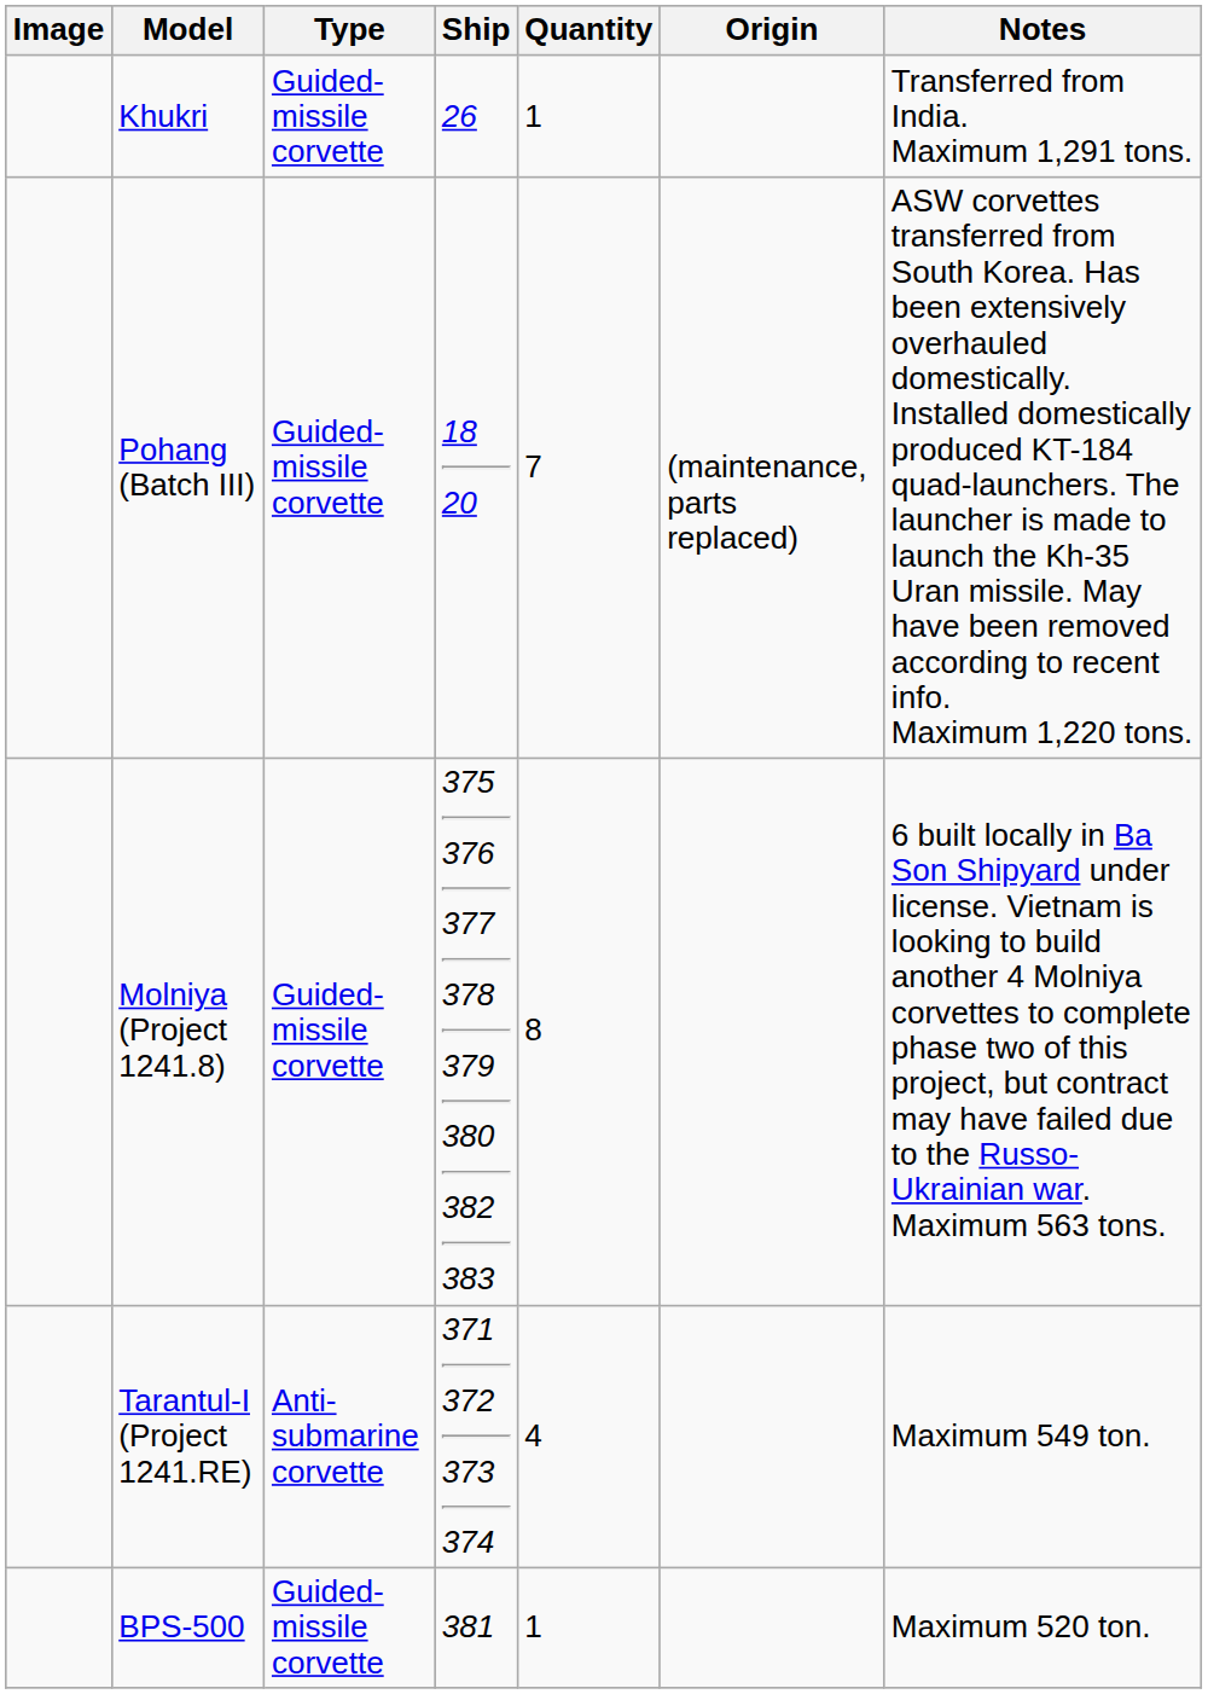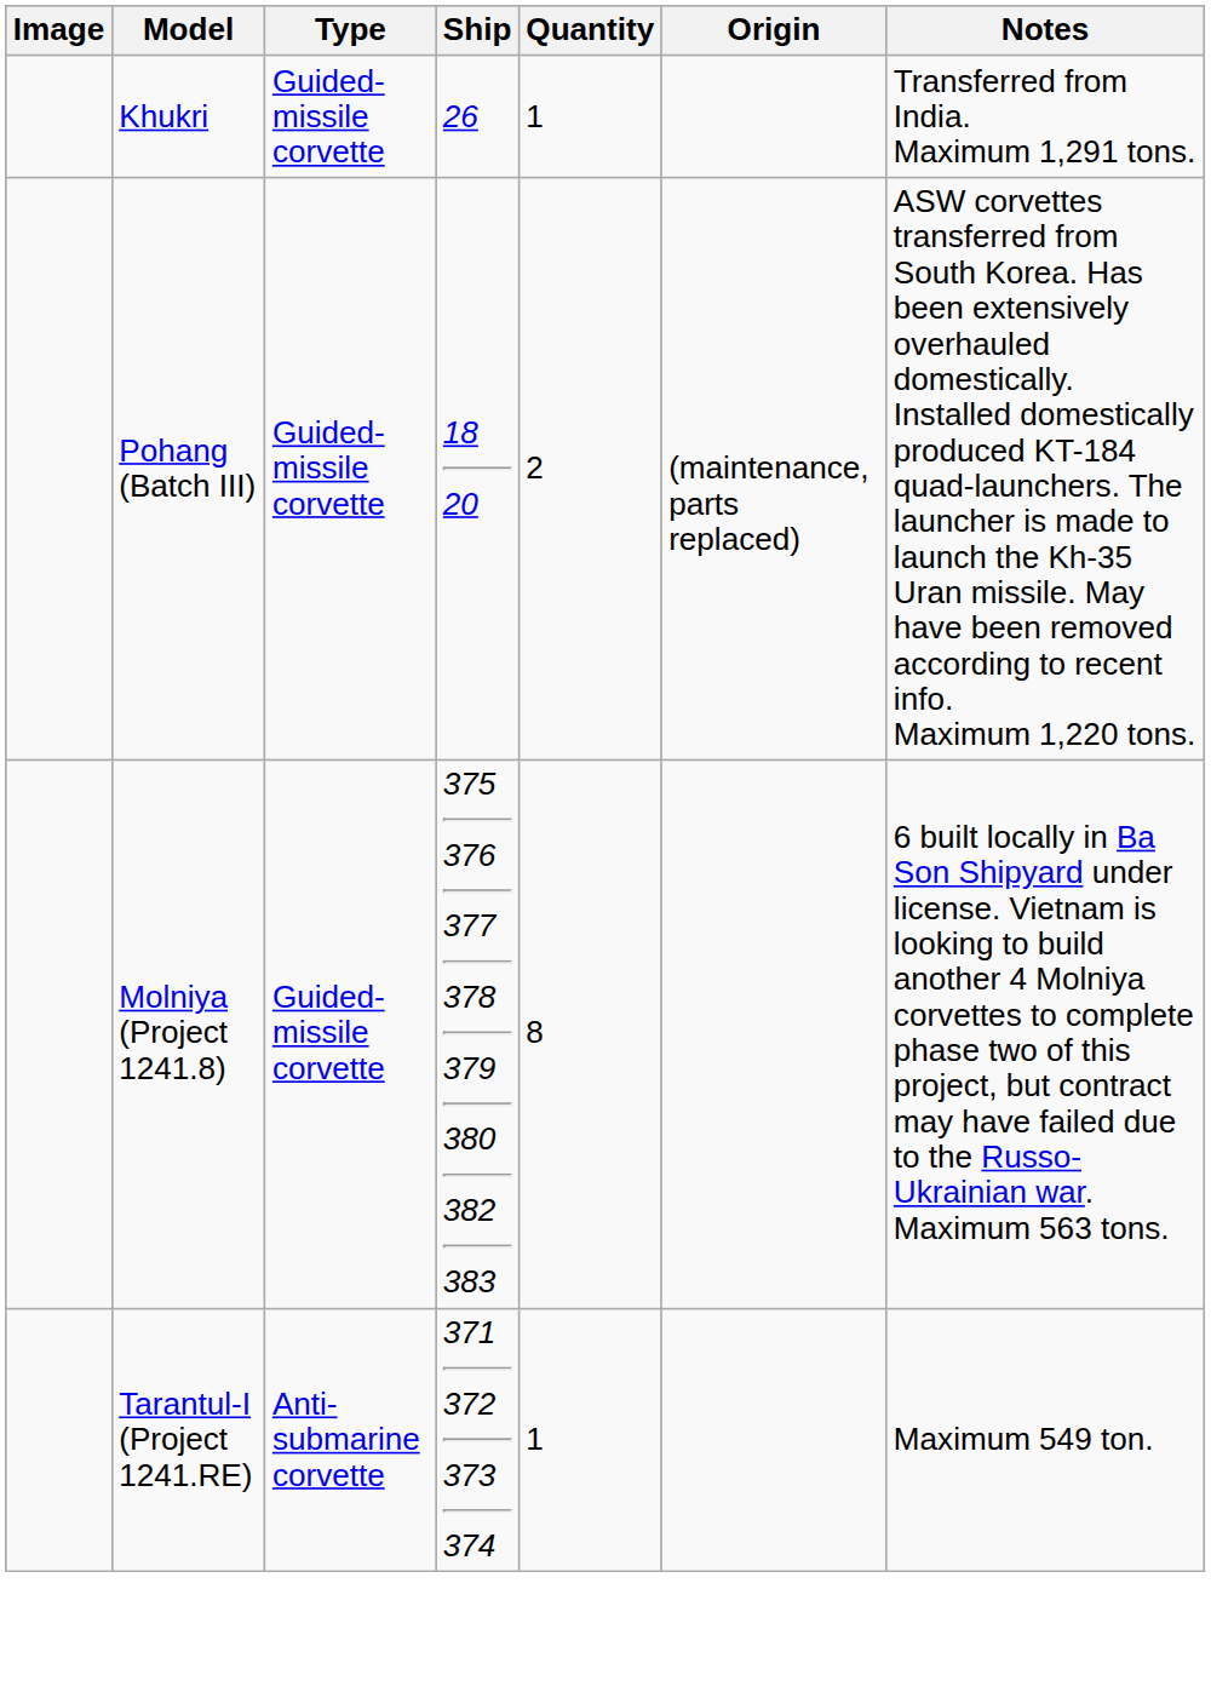 <table class="wikitable">
 <tr>
 <th>Image</th>
 <th>Model</th>
 <th>Type</th>
 <th>Ship</th>
 <th>Quantity</th>
 <th>Origin</th>
 <th>Notes</th>
 </tr>
 <tr>
 <td></td>
 <td><a href='#'>Khukri</a></td>
 <td><a href='#'>Guided-missile corvette</a></td>
 <td><a href='#'><em>26</em></a></td>
 <td>1</td>
 <td></td>
 <td>Transferred from India.<br>Maximum 1,291 tons.</td>
 </tr>
 <tr>
 <td></td>
 <td><a href='#'>Pohang</a><br>(Batch III)</td>
 <td><a href='#'>Guided-missile corvette</a></td>
 <td><a href='#'><em>18</em></a><hr><a href='#'><em>20</em></a></td>
-<td>7</td>
+<td>2</td>
 <td><br><br>(maintenance, parts replaced)</td>
 <td>ASW corvettes transferred from South Korea. Has been extensively overhauled domestically.<br>Installed domestically produced KT-184 quad-launchers. The launcher is made to launch the Kh-35 Uran missile. May have been removed according to recent info.<br>Maximum 1,220 tons.</td>
 </tr>
 <tr>
 <td></td>
 <td><a href='#'>Molniya</a><br>(Project 1241.8)</td>
 <td><a href='#'>Guided-missile corvette</a></td>
 <td><em>375</em><hr><em>376</em><hr><em>377</em><hr><em>378</em><hr><em>379</em><hr><em>380</em><hr><em>382</em><hr><em>383</em></td>
 <td>8</td>
 <td><br></td>
 <td>6 built locally in <a href='#'>Ba Son Shipyard</a> under license. Vietnam is looking to build another 4 Molniya corvettes to complete phase two of this project, but contract may have failed due to the <a href='#'>Russo-Ukrainian war</a>.<br>Maximum 563 tons.</td>
 </tr>
 <tr>
 <td></td>
 <td><a href='#'>Tarantul-I</a><br>(Project 1241.RE)</td>
 <td><a href='#'>Anti-submarine</a> <a href='#'>corvette</a></td>
 <td><em>371</em><hr><em>372</em><hr><em>373</em><hr><em>374</em></td>
-<td>4</td>
+<td>1</td>
 <td></td>
 <td>Maximum 549 ton.</td>
 </tr>
-<tr>
-<td></td>
-<td><a href='#'>BPS-500</a></td>
-<td><a href='#'>Guided-missile corvette</a></td>
-<td><em>381</em></td>
-<td>1</td>
-<td></td>
-<td>Maximum 520 ton.</td>
-</tr>
 </table>
